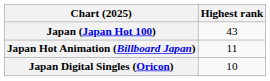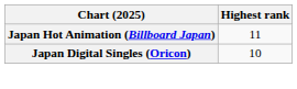 <table class="wikitable plainrowheaders" style="text-align:center">
 <tr>
 <th scope="col">Chart (2025)</th>
 <th scope="col">Highest rank</th>
-</tr>
-<tr>
-<th scope="row">Japan (<a href='#'>Japan Hot 100</a>)</th>
-<td>43</td>
 </tr>
 <tr>
 <th scope="row">Japan Hot Animation (<em><a href='#'>Billboard Japan</a></em>)</th>
 <td>11</td>
 </tr>
 <tr>
 <th scope="row">Japan Digital Singles (<a href='#'>Oricon</a>)</th>
 <td>10</td>
 </tr>
 </table>
